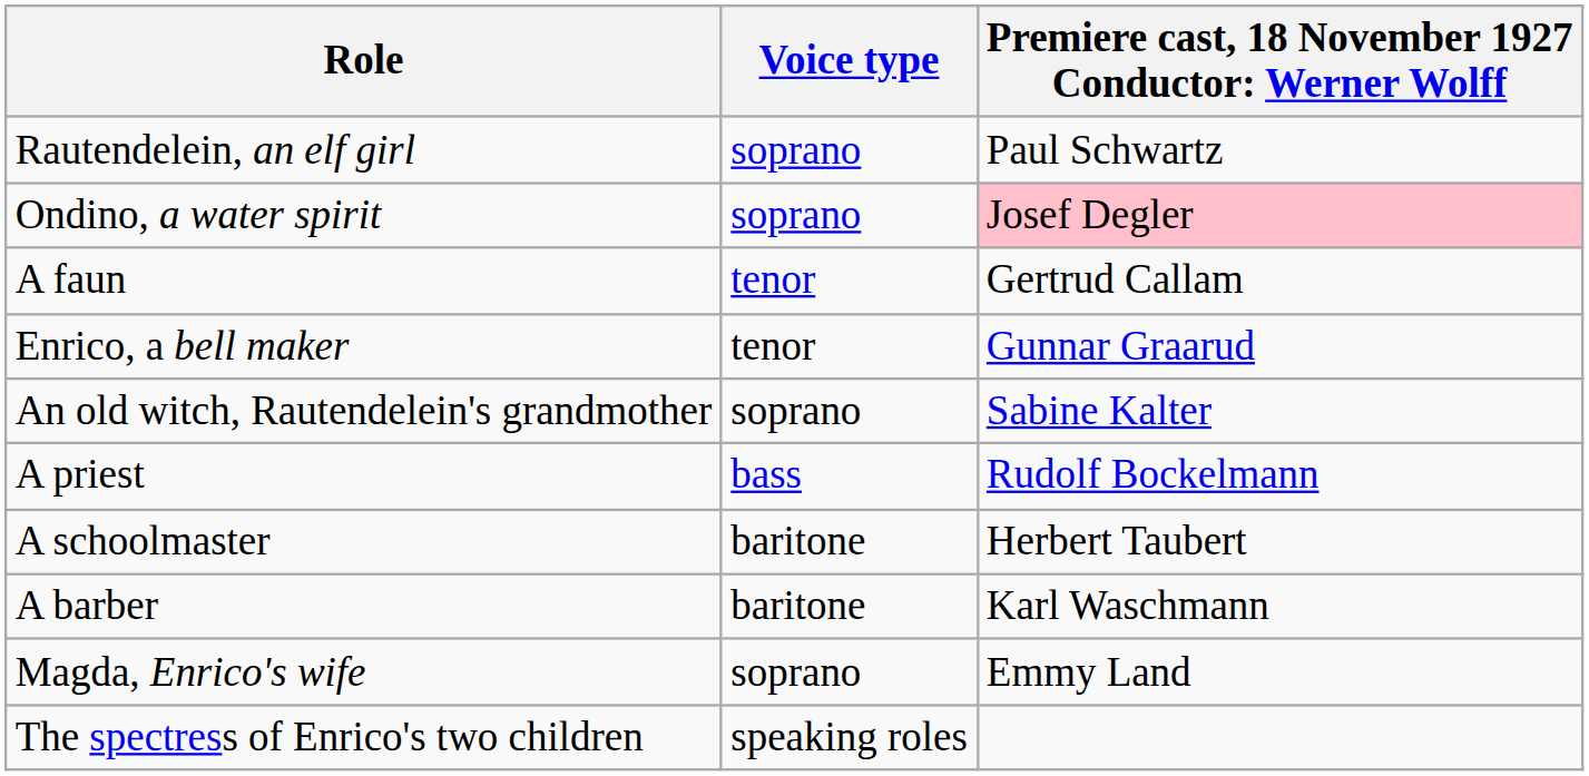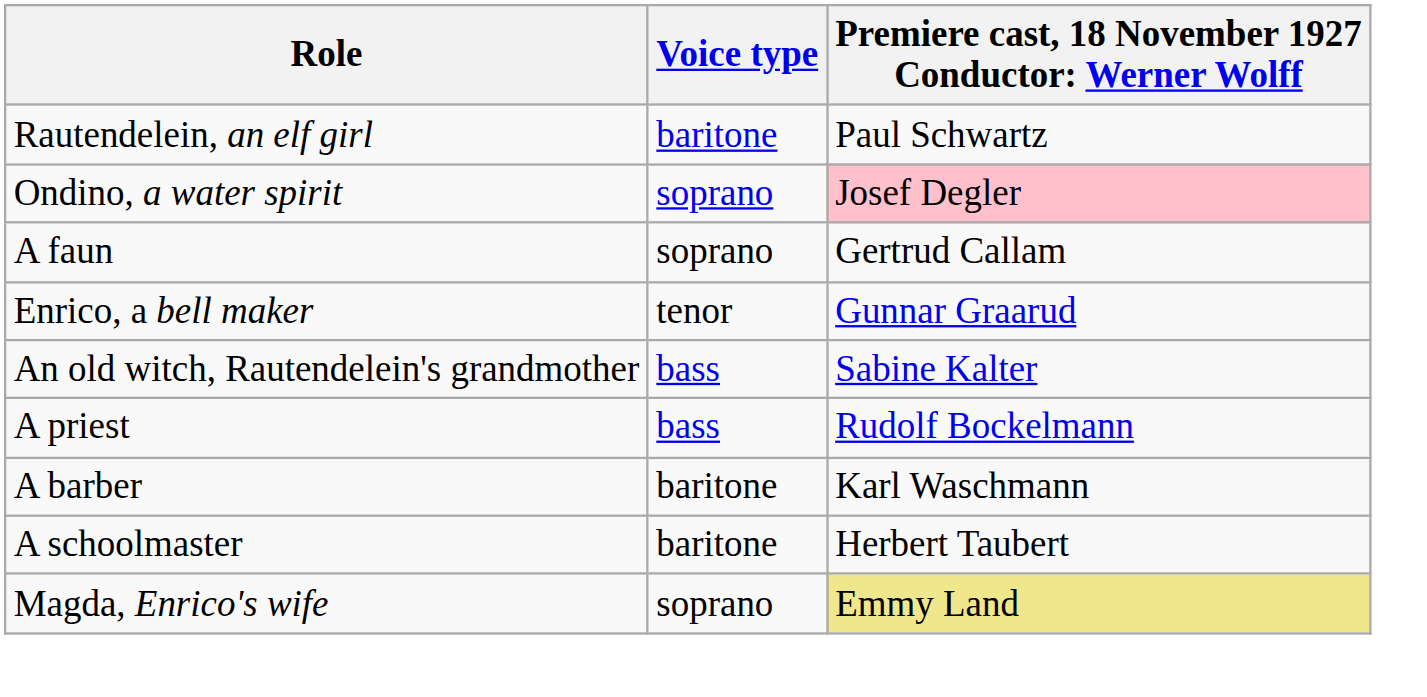 <table class="wikitable">
 <tr>
 <th>Role</th>
 <th><a href='#'>Voice type</a></th>
 <th>Premiere cast, 18 November 1927<br>Conductor: <a href='#'>Werner Wolff</a></th>
 </tr>
 <tr>
 <td>Rautendelein, <em>an elf girl</em></td>
-<td><a href='#'>soprano</a></td>
+<td><a href='#'>baritone</a></td>
 <td>Paul Schwartz</td>
 </tr>
 <tr>
 <td>Ondino, <em>a water spirit</em></td>
 <td><a href='#'>soprano</a></td>
 <td style="background: pink;">Josef Degler</td>
 </tr>
 <tr>
 <td>A faun</td>
-<td><a href='#'>tenor</a></td>
+<td>soprano</td>
 <td>Gertrud Callam</td>
 </tr>
 <tr>
 <td>Enrico, a <em>bell maker</em></td>
 <td>tenor</td>
 <td><a href='#'>Gunnar Graarud</a></td>
 </tr>
 <tr>
 <td>An old witch, Rautendelein's grandmother</td>
-<td>soprano</td>
+<td><a href='#'>bass</a></td>
 <td><a href='#'>Sabine Kalter</a></td>
 </tr>
 <tr>
 <td>A priest</td>
 <td><a href='#'>bass</a></td>
 <td><a href='#'>Rudolf Bockelmann</a></td>
 </tr>
 <tr>
+<td>A barber</td>
+<td>baritone</td>
+<td>Karl Waschmann</td>
+</tr>
+<tr>
 <td>A schoolmaster</td>
 <td>baritone</td>
 <td>Herbert Taubert</td>
 </tr>
 <tr>
-<td>A barber</td>
-<td>baritone</td>
-<td>Karl Waschmann</td>
-</tr>
-<tr>
 <td>Magda, <em>Enrico's wife</em></td>
 <td>soprano</td>
-<td>Emmy Land</td>
-</tr>
-<tr>
-<td>The <a href='#'>spectres</a>s of Enrico's two children</td>
-<td>speaking roles</td>
-<td></td>
+<td style="background: khaki;">Emmy Land</td>
 </tr>
 </table>
